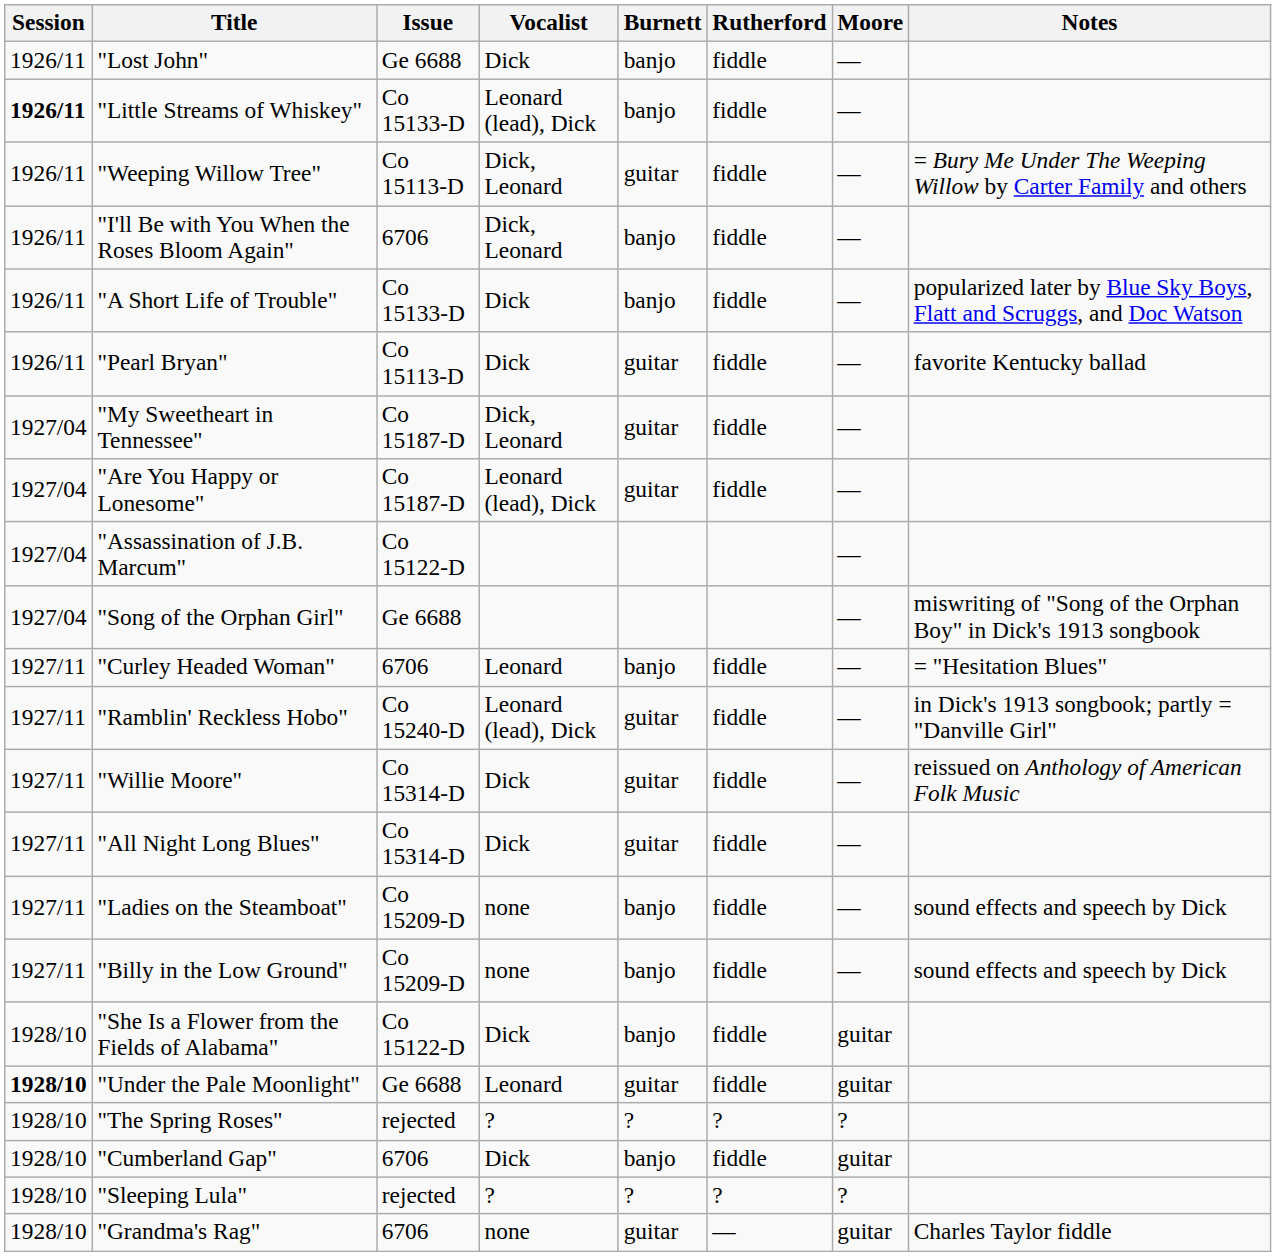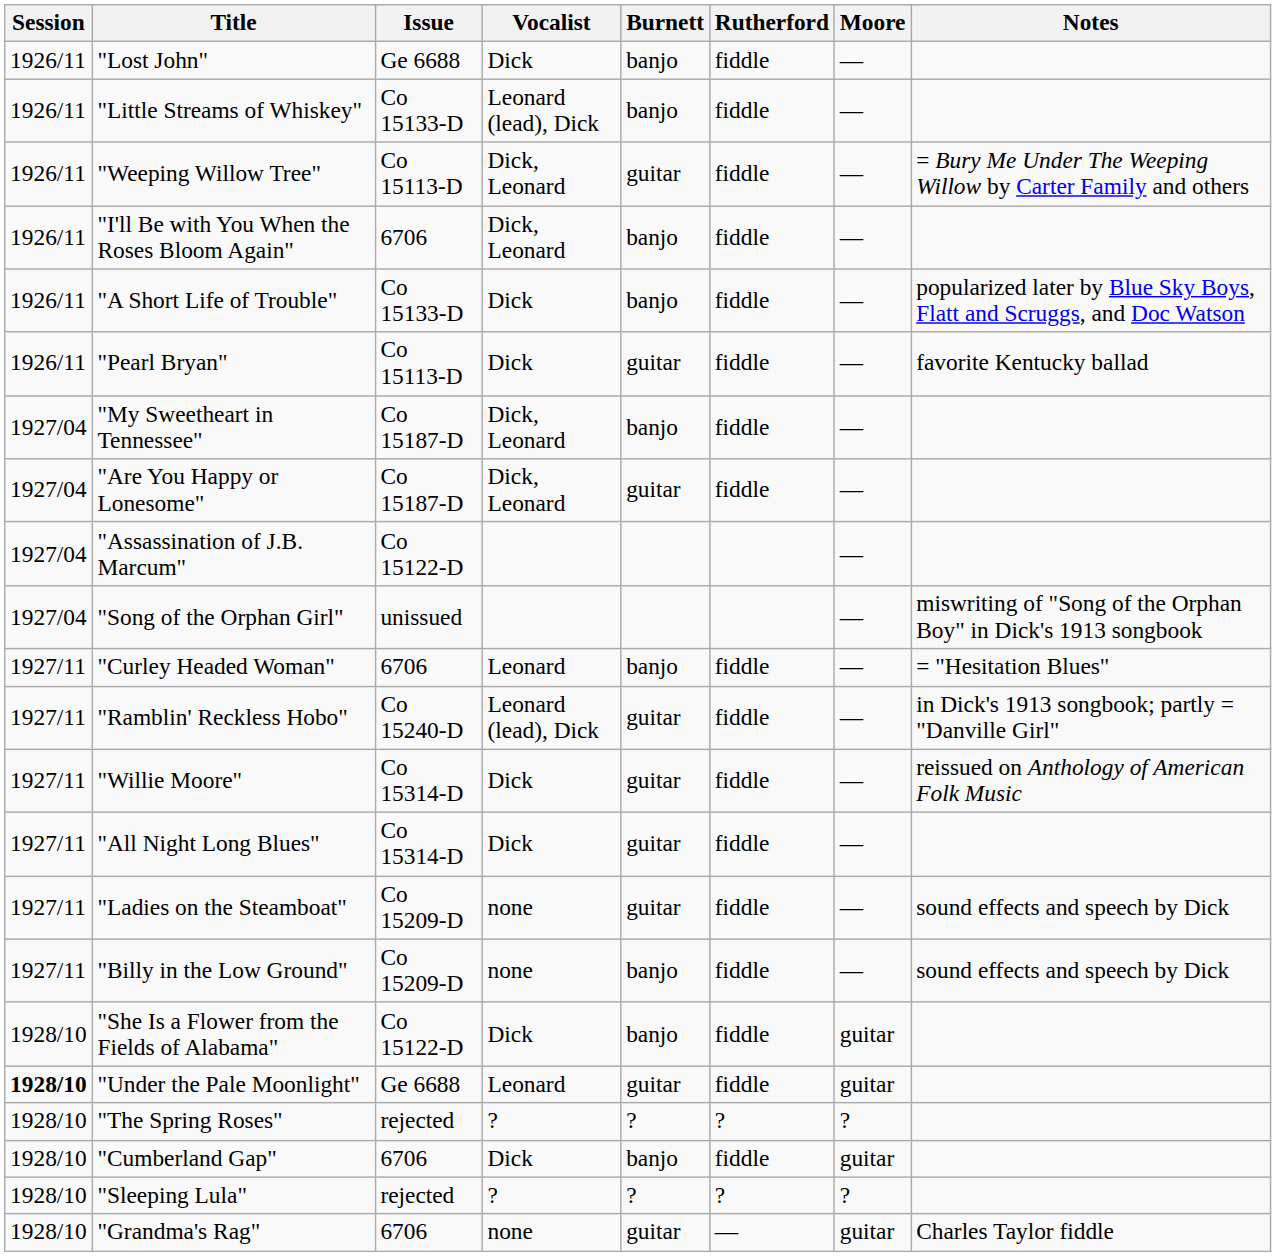 <table class="wikitable sortable">
 <tr>
 <th>Session</th>
 <th>Title</th>
 <th>Issue</th>
 <th>Vocalist</th>
 <th>Burnett</th>
 <th>Rutherford</th>
 <th>Moore</th>
 <th>Notes</th>
 </tr>
 <tr>
 <td>1926/11</td>
 <td>"Lost John"</td>
 <td>Ge 6688</td>
 <td>Dick</td>
 <td>banjo</td>
 <td>fiddle</td>
 <td>—</td>
 <td></td>
 </tr>
 <tr>
-<td><strong>1926/11</strong></td>
+<td>1926/11</td>
 <td>"Little Streams of Whiskey"</td>
 <td>Co 15133-D</td>
 <td>Leonard (lead), Dick</td>
 <td>banjo</td>
 <td>fiddle</td>
 <td>—</td>
 <td></td>
 </tr>
 <tr>
 <td>1926/11</td>
 <td>"Weeping Willow Tree"</td>
 <td>Co 15113-D</td>
 <td>Dick, Leonard</td>
 <td>guitar</td>
 <td>fiddle</td>
 <td>—</td>
 <td>= <em>Bury Me Under The Weeping Willow</em> by <a href='#'>Carter Family</a> and others</td>
 </tr>
 <tr>
 <td>1926/11</td>
 <td>"I'll Be with You When the Roses Bloom Again"</td>
 <td>6706</td>
 <td>Dick, Leonard</td>
 <td>banjo</td>
 <td>fiddle</td>
 <td>—</td>
 <td></td>
 </tr>
 <tr>
 <td>1926/11</td>
 <td>"A Short Life of Trouble"</td>
 <td>Co 15133-D</td>
 <td>Dick</td>
 <td>banjo</td>
 <td>fiddle</td>
 <td>—</td>
 <td>popularized later by <a href='#'>Blue Sky Boys</a>,  <a href='#'>Flatt and Scruggs</a>, and <a href='#'>Doc Watson</a></td>
 </tr>
 <tr>
 <td>1926/11</td>
 <td>"Pearl Bryan"</td>
 <td>Co 15113-D</td>
 <td>Dick</td>
 <td>guitar</td>
 <td>fiddle</td>
 <td>—</td>
 <td>favorite Kentucky ballad</td>
 </tr>
 <tr>
 <td>1927/04</td>
 <td>"My Sweetheart in Tennessee"</td>
 <td>Co 15187-D</td>
 <td>Dick, Leonard</td>
-<td>guitar</td>
+<td>banjo</td>
 <td>fiddle</td>
 <td>—</td>
 <td></td>
 </tr>
 <tr>
 <td>1927/04</td>
 <td>"Are You Happy or Lonesome"</td>
 <td>Co 15187-D</td>
-<td>Leonard (lead), Dick</td>
+<td>Dick, Leonard</td>
 <td>guitar</td>
 <td>fiddle</td>
 <td>—</td>
 <td></td>
 </tr>
 <tr>
 <td>1927/04</td>
 <td>"Assassination of J.B. Marcum"</td>
 <td>Co 15122-D</td>
 <td></td>
 <td></td>
 <td></td>
 <td>—</td>
 <td></td>
 </tr>
 <tr>
 <td>1927/04</td>
 <td>"Song of the Orphan Girl"</td>
-<td>Ge 6688</td>
+<td>unissued</td>
 <td></td>
 <td></td>
 <td></td>
 <td>—</td>
 <td>miswriting of "Song of the Orphan Boy" in Dick's 1913 songbook</td>
 </tr>
 <tr>
 <td>1927/11</td>
 <td>"Curley Headed Woman"</td>
 <td>6706</td>
 <td>Leonard</td>
 <td>banjo</td>
 <td>fiddle</td>
 <td>—</td>
 <td>= "Hesitation Blues"</td>
 </tr>
 <tr>
 <td>1927/11</td>
 <td>"Ramblin' Reckless Hobo"</td>
 <td>Co 15240-D</td>
 <td>Leonard (lead), Dick</td>
 <td>guitar</td>
 <td>fiddle</td>
 <td>—</td>
 <td>in Dick's 1913 songbook; partly = "Danville Girl"</td>
 </tr>
 <tr>
 <td>1927/11</td>
 <td>"Willie Moore"</td>
 <td>Co 15314-D</td>
 <td>Dick</td>
 <td>guitar</td>
 <td>fiddle</td>
 <td>—</td>
 <td>reissued on <em>Anthology of American Folk Music</em></td>
 </tr>
 <tr>
 <td>1927/11</td>
 <td>"All Night Long Blues"</td>
 <td>Co 15314-D</td>
 <td>Dick</td>
 <td>guitar</td>
 <td>fiddle</td>
 <td>—</td>
 <td></td>
 </tr>
 <tr>
 <td>1927/11</td>
 <td>"Ladies on the Steamboat"</td>
 <td>Co 15209-D</td>
 <td>none</td>
-<td>banjo</td>
+<td>guitar</td>
 <td>fiddle</td>
 <td>—</td>
 <td>sound effects and speech by Dick</td>
 </tr>
 <tr>
 <td>1927/11</td>
 <td>"Billy in the Low Ground"</td>
 <td>Co 15209-D</td>
 <td>none</td>
 <td>banjo</td>
 <td>fiddle</td>
 <td>—</td>
 <td>sound effects and speech by Dick</td>
 </tr>
 <tr>
 <td>1928/10</td>
 <td>"She Is a Flower from the Fields of Alabama"</td>
 <td>Co 15122-D</td>
 <td>Dick</td>
 <td>banjo</td>
 <td>fiddle</td>
 <td>guitar</td>
 <td></td>
 </tr>
 <tr>
 <td><strong>1928/10</strong></td>
 <td>"Under the Pale Moonlight"</td>
 <td>Ge 6688</td>
 <td>Leonard</td>
 <td>guitar</td>
 <td>fiddle</td>
 <td>guitar</td>
 <td></td>
 </tr>
 <tr>
 <td>1928/10</td>
 <td>"The Spring Roses"</td>
 <td>rejected</td>
 <td>?</td>
 <td>?</td>
 <td>?</td>
 <td>?</td>
 <td></td>
 </tr>
 <tr>
 <td>1928/10</td>
 <td>"Cumberland Gap"</td>
 <td>6706</td>
 <td>Dick</td>
 <td>banjo</td>
 <td>fiddle</td>
 <td>guitar</td>
 <td></td>
 </tr>
 <tr>
 <td>1928/10</td>
 <td>"Sleeping Lula"</td>
 <td>rejected</td>
 <td>?</td>
 <td>?</td>
 <td>?</td>
 <td>?</td>
 <td></td>
 </tr>
 <tr>
 <td>1928/10</td>
 <td>"Grandma's Rag"</td>
 <td>6706</td>
 <td>none</td>
 <td>guitar</td>
 <td>—</td>
 <td>guitar</td>
 <td>Charles Taylor fiddle</td>
 </tr>
 <tr>
 </tr>
 </table>
